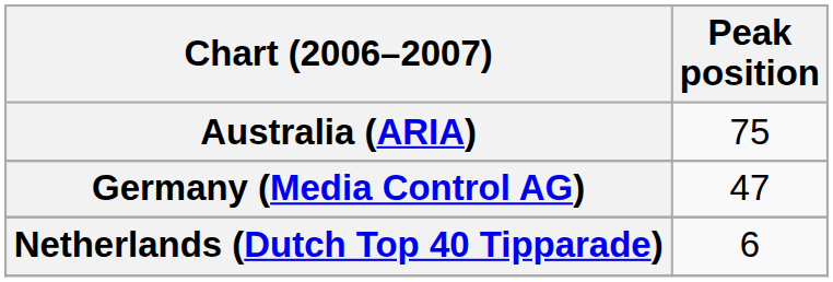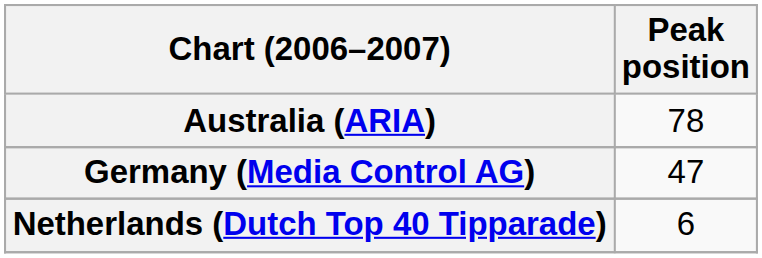 <table class="wikitable sortable plainrowheaders" style="text-align:center">
 <tr>
 <th>Chart (2006–2007)</th>
 <th>Peak<br>position</th>
 </tr>
 <tr>
 <th scope="row">Australia (<a href='#'>ARIA</a>)</th>
-<td align="center">75</td>
+<td align="center">78</td>
 </tr>
 <tr>
 </tr>
 <tr>
 <th scope="row">Germany (<a href='#'>Media Control AG</a>)</th>
 <td align="center">47</td>
 </tr>
 <tr>
 </tr>
 <tr>
 <th scope="row">Netherlands (<a href='#'>Dutch Top 40 Tipparade</a>)</th>
 <td align="center">6</td>
 </tr>
 <tr>
 </tr>
 <tr>
 </tr>
 <tr>
 </tr>
 <tr>
 </tr>
 <tr>
 </tr>
 <tr>
 </tr>
 <tr>
 </tr>
 <tr>
 </tr>
 <tr>
 </tr>
 <tr>
 </tr>
 </table>
